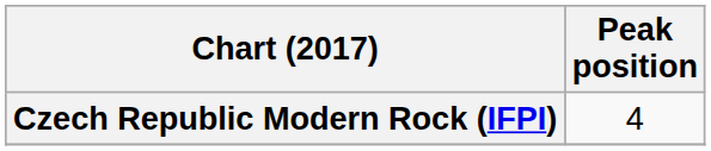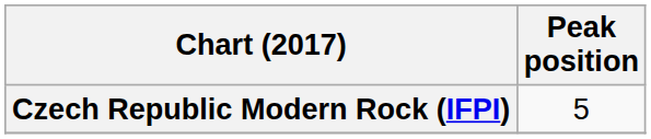 <table class="wikitable sortable plainrowheaders" style="text-align:center">
 <tr>
 <th>Chart (2017)</th>
 <th>Peak<br>position</th>
 </tr>
 <tr>
 <th scope="row">Czech Republic Modern Rock (<a href='#'>IFPI</a>)</th>
-<td>4</td>
+<td>5</td>
 </tr>
 <tr>
 </tr>
 <tr>
 </tr>
 <tr>
 </tr>
 </table>
